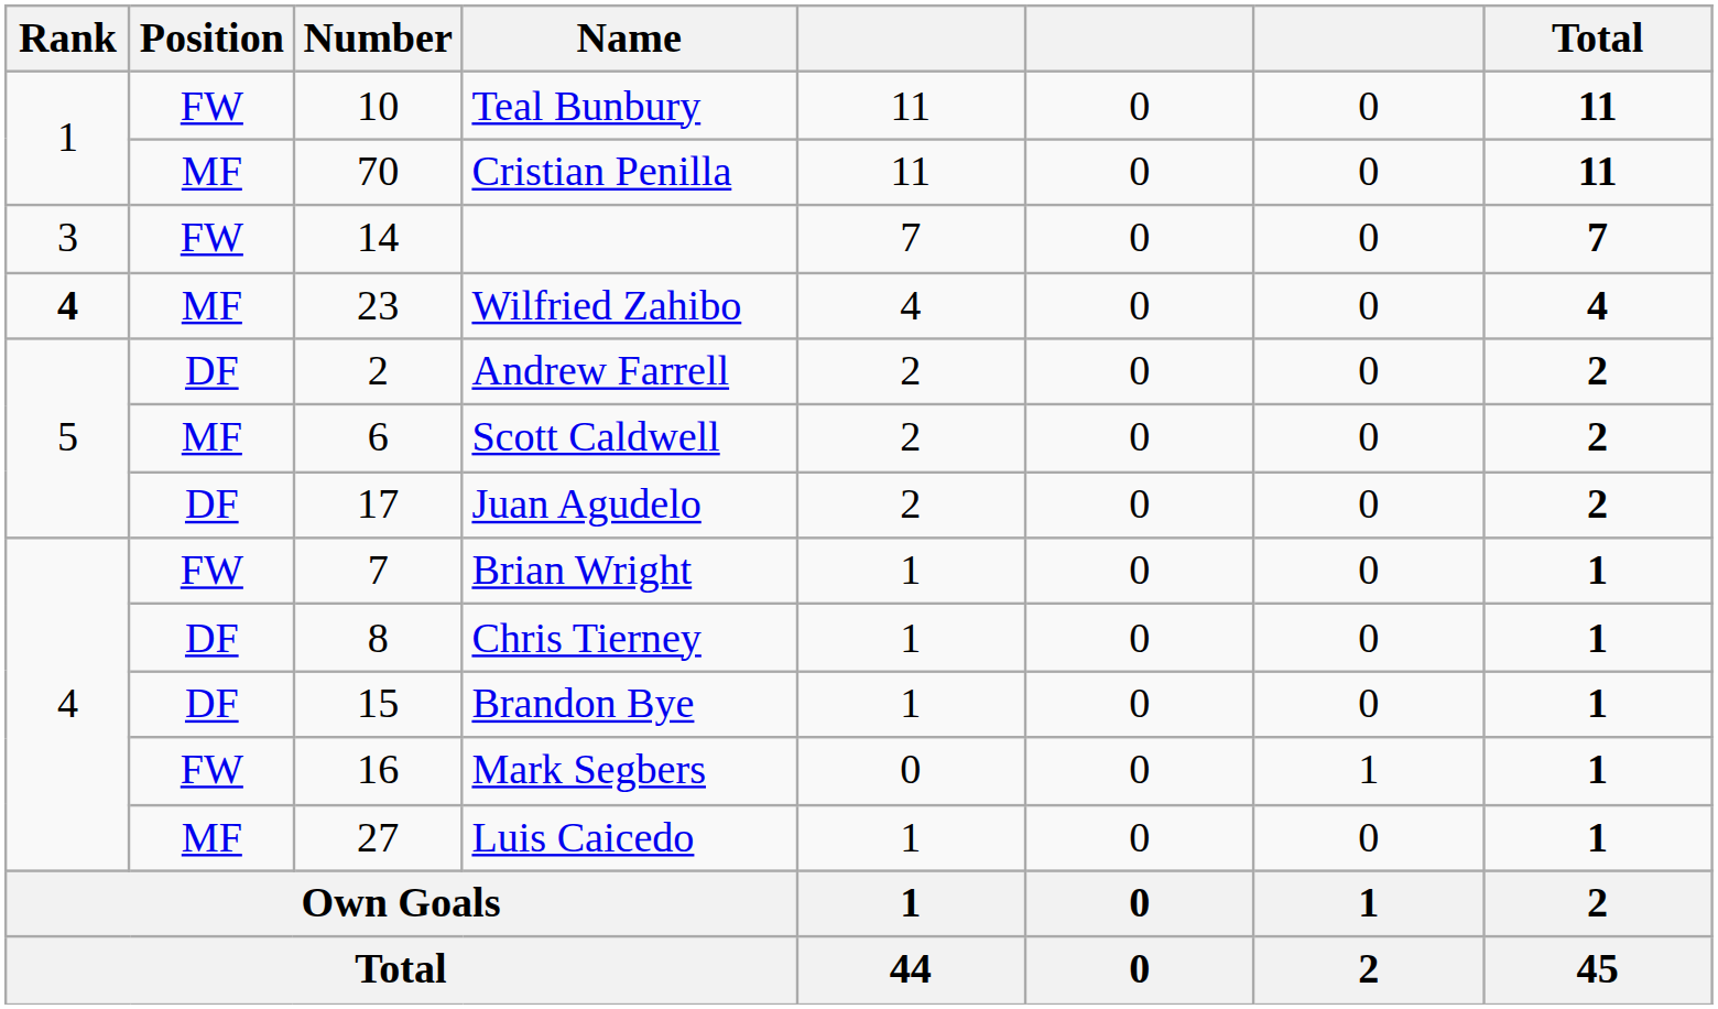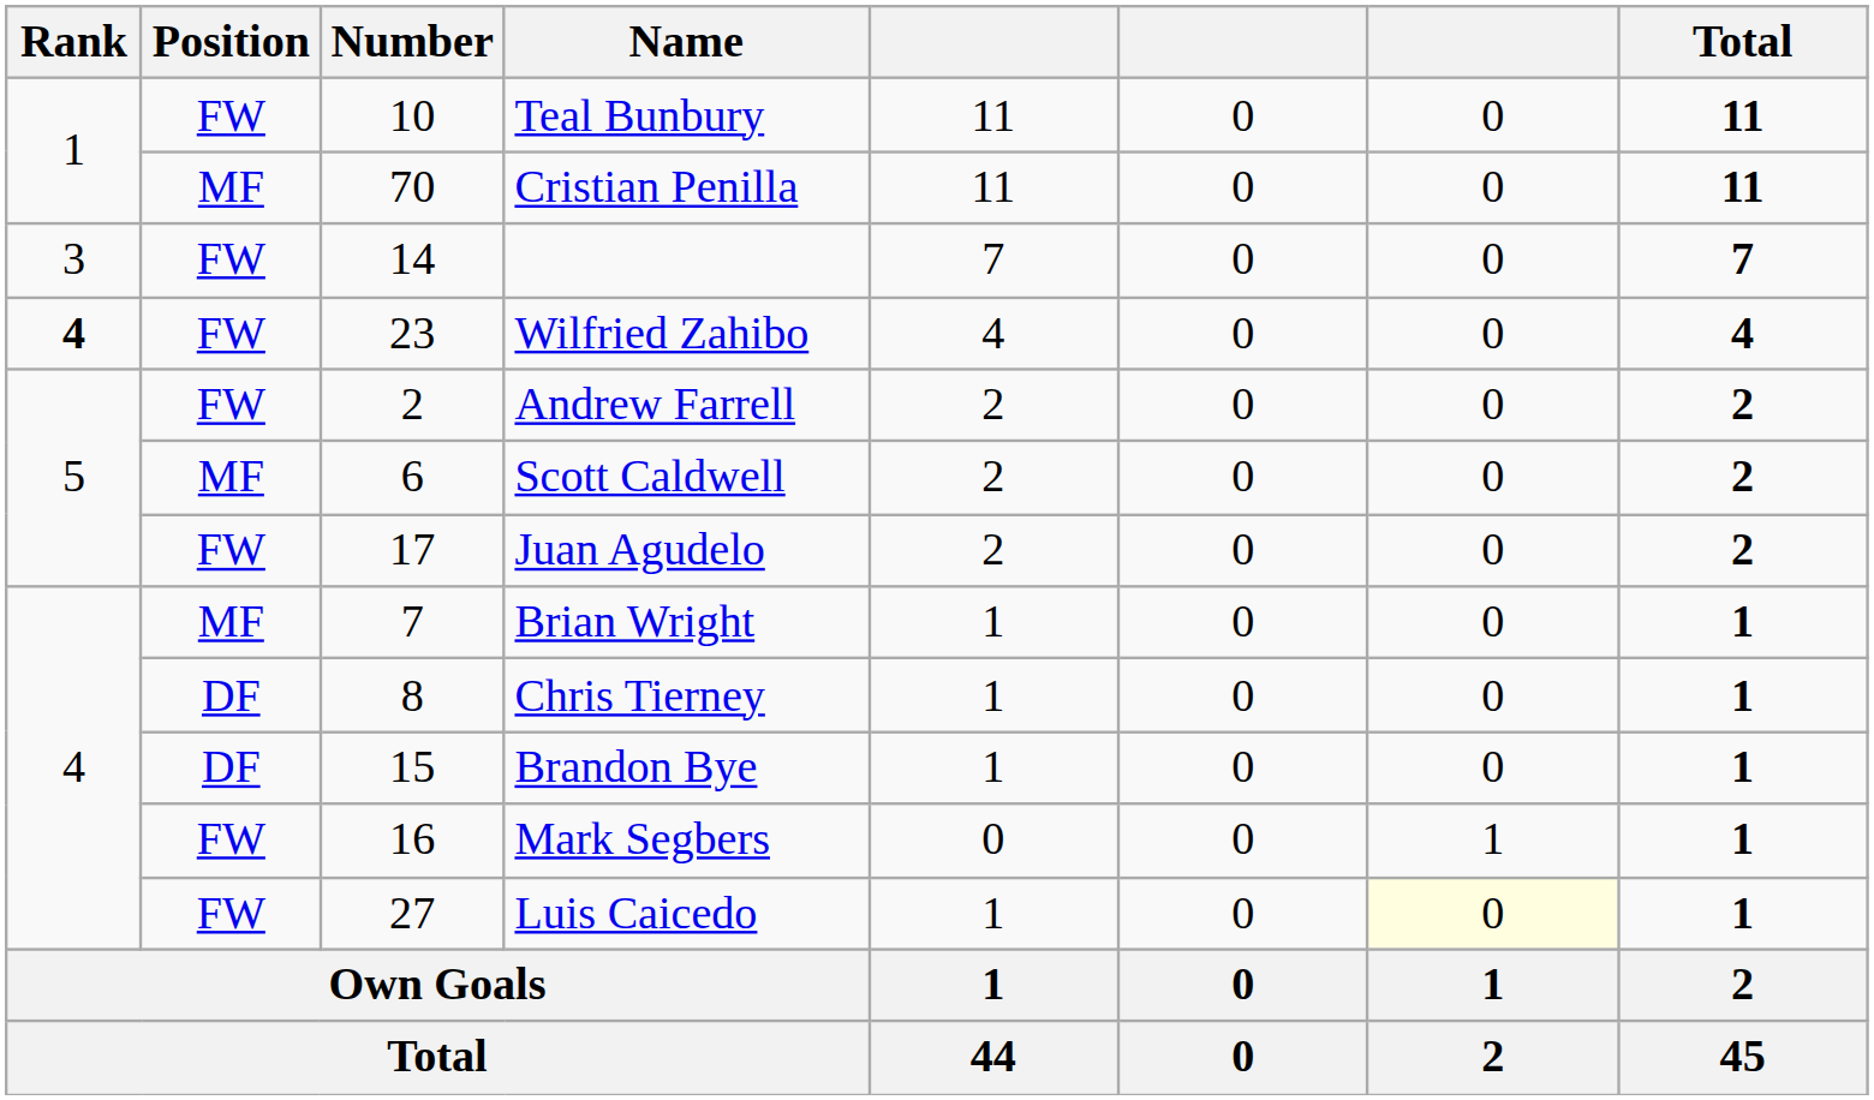 <table class="wikitable" style="font-size; 95%; text-align: center;">
 <tr>
 <th width=40>Rank</th>
 <th width=40>Position</th>
 <th width=40>Number</th>
 <th width=120>Name</th>
 <th width=80></th>
 <th width=80></th>
 <th width=80></th>
 <th width=80><strong>Total</strong></th>
 </tr>
 <tr>
 <td rowspan="2">1</td>
 <td><a href='#'>FW</a></td>
 <td>10</td>
 <td align=left> <a href='#'>Teal Bunbury</a></td>
 <td>11</td>
 <td>0</td>
 <td>0</td>
 <td><strong>11</strong></td>
 </tr>
 <tr>
 <td><a href='#'>MF</a></td>
 <td>70</td>
 <td align=left> <a href='#'>Cristian Penilla</a></td>
 <td>11</td>
 <td>0</td>
 <td>0</td>
 <td><strong>11</strong></td>
 </tr>
 <tr>
 <td rowspan="1">3</td>
 <td><a href='#'>FW</a></td>
 <td>14</td>
 <td align=left></td>
 <td>7</td>
 <td>0</td>
 <td>0</td>
 <td><strong>7</strong></td>
 </tr>
 <tr>
 <td><strong>4</strong></td>
-<td><a href='#'>MF</a></td>
+<td><a href='#'>FW</a></td>
 <td>23</td>
 <td align=left> <a href='#'>Wilfried Zahibo</a></td>
 <td>4</td>
 <td>0</td>
 <td>0</td>
 <td><strong>4</strong></td>
 </tr>
 <tr>
 <td rowspan="3">5</td>
-<td><a href='#'>DF</a></td>
+<td><a href='#'>FW</a></td>
 <td>2</td>
 <td align=left> <a href='#'>Andrew Farrell</a></td>
 <td>2</td>
 <td>0</td>
 <td>0</td>
 <td><strong>2</strong></td>
 </tr>
 <tr>
 <td><a href='#'>MF</a></td>
 <td>6</td>
 <td align=left> <a href='#'>Scott Caldwell</a></td>
 <td>2</td>
 <td>0</td>
 <td>0</td>
 <td><strong>2</strong></td>
 </tr>
 <tr>
-<td><a href='#'>DF</a></td>
+<td><a href='#'>FW</a></td>
 <td>17</td>
 <td align=left> <a href='#'>Juan Agudelo</a></td>
 <td>2</td>
 <td>0</td>
 <td>0</td>
 <td><strong>2</strong></td>
 </tr>
 <tr>
 <td rowspan="5">4</td>
-<td><a href='#'>FW</a></td>
+<td><a href='#'>MF</a></td>
 <td>7</td>
 <td align=left> <a href='#'>Brian Wright</a></td>
 <td>1</td>
 <td>0</td>
 <td>0</td>
 <td><strong>1</strong></td>
 </tr>
 <tr>
 <td><a href='#'>DF</a></td>
 <td>8</td>
 <td align=left> <a href='#'>Chris Tierney</a></td>
 <td>1</td>
 <td>0</td>
 <td>0</td>
 <td><strong>1</strong></td>
 </tr>
 <tr>
 <td><a href='#'>DF</a></td>
 <td>15</td>
 <td align=left> <a href='#'>Brandon Bye</a></td>
 <td>1</td>
 <td>0</td>
 <td>0</td>
 <td><strong>1</strong></td>
 </tr>
 <tr>
 <td><a href='#'>FW</a></td>
 <td>16</td>
 <td align=left> <a href='#'>Mark Segbers</a></td>
 <td>0</td>
 <td>0</td>
 <td>1</td>
 <td><strong>1</strong></td>
 </tr>
 <tr>
-<td><a href='#'>MF</a></td>
+<td><a href='#'>FW</a></td>
 <td>27</td>
 <td align=left> <a href='#'>Luis Caicedo</a></td>
 <td>1</td>
 <td>0</td>
-<td>0</td>
+<td style="background: lightyellow;">0</td>
 <td><strong>1</strong></td>
 </tr>
 <tr>
 <th colspan="4">Own Goals</th>
 <th>1</th>
 <th>0</th>
 <th>1</th>
 <th>2</th>
 </tr>
 <tr>
 <th colspan="4">Total</th>
 <th>44</th>
 <th>0</th>
 <th>2</th>
 <th>45</th>
 </tr>
 </table>
